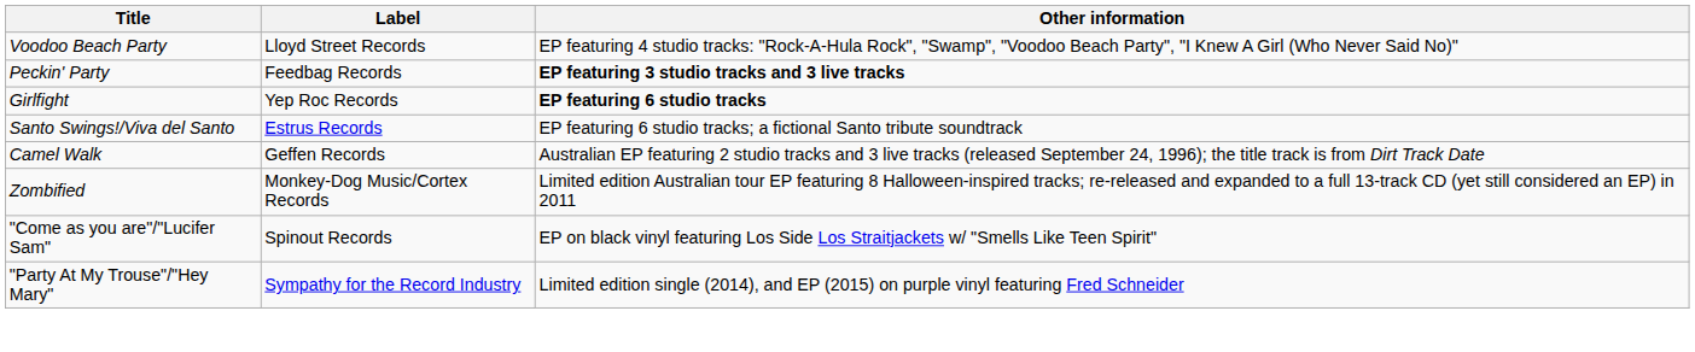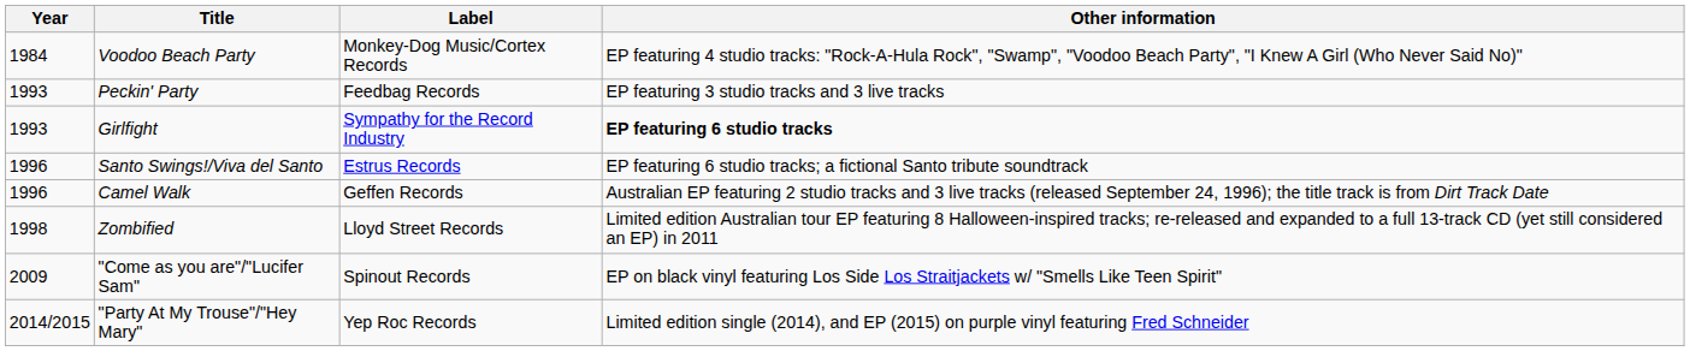 <table class="wikitable">
 <tr>
+<th>Year</th>
 <th>Title</th>
 <th>Label</th>
 <th>Other information</th>
 </tr>
 <tr>
+<td>1984</td>
 <td><em>Voodoo Beach Party</em></td>
-<td>Lloyd Street Records</td>
+<td>Monkey-Dog Music/Cortex Records</td>
 <td>EP featuring 4 studio tracks: "Rock-A-Hula Rock", "Swamp", "Voodoo Beach Party", "I Knew A Girl (Who Never Said No)"</td>
 </tr>
 <tr>
+<td>1993</td>
 <td><em>Peckin' Party</em></td>
 <td>Feedbag Records</td>
-<td><strong>EP featuring 3 studio tracks and 3 live tracks</strong></td>
+<td>EP featuring 3 studio tracks and 3 live tracks</td>
 </tr>
 <tr>
+<td>1993</td>
 <td><em>Girlfight</em></td>
-<td>Yep Roc Records</td>
+<td><a href='#'>Sympathy for the Record Industry</a></td>
 <td><strong>EP featuring 6 studio tracks</strong></td>
 </tr>
 <tr>
+<td>1996</td>
 <td><em>Santo Swings!/Viva del Santo</em></td>
 <td><a href='#'>Estrus Records</a></td>
 <td>EP featuring 6 studio tracks; a fictional Santo tribute soundtrack</td>
 </tr>
 <tr>
+<td>1996</td>
 <td><em>Camel Walk</em></td>
 <td>Geffen Records</td>
 <td>Australian EP featuring 2 studio tracks and 3 live tracks (released September 24, 1996); the title track is from <em>Dirt Track Date</em></td>
 </tr>
 <tr>
+<td>1998</td>
 <td><em>Zombified</em></td>
-<td>Monkey-Dog Music/Cortex Records</td>
+<td>Lloyd Street Records</td>
 <td>Limited edition Australian tour EP featuring 8 Halloween-inspired tracks; re-released and expanded to a full 13-track CD (yet still considered an EP) in 2011</td>
 </tr>
 <tr>
+<td>2009</td>
 <td>"Come as you are"/"Lucifer Sam"</td>
 <td>Spinout Records</td>
 <td>EP on black vinyl featuring Los Side <a href='#'>Los Straitjackets</a> w/ "Smells Like Teen Spirit"</td>
 </tr>
 <tr>
+<td>2014/2015</td>
 <td>"Party At My Trouse"/"Hey Mary"</td>
-<td><a href='#'>Sympathy for the Record Industry</a></td>
+<td>Yep Roc Records</td>
 <td>Limited edition single (2014), and EP (2015) on purple vinyl featuring <a href='#'>Fred Schneider</a></td>
 </tr>
 </table>
